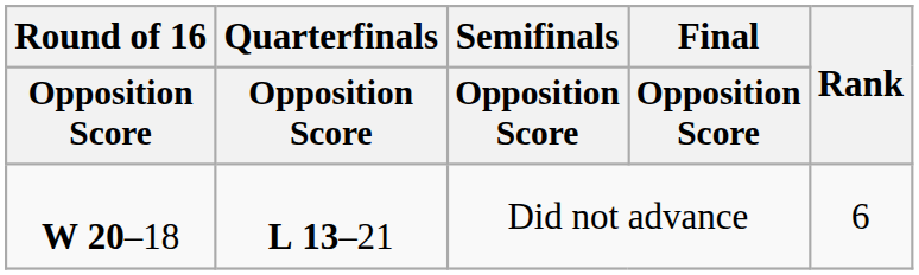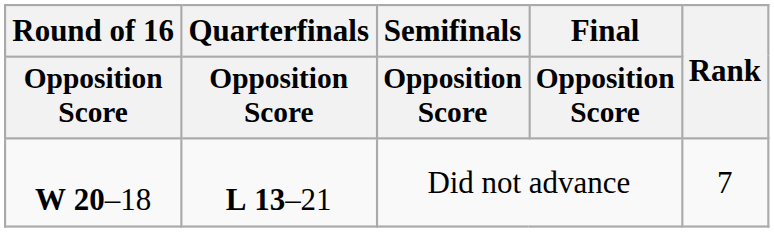 <table class=wikitable style="font-size:90%">
 <tr>
 <th>Round of 16</th>
 <th>Quarterfinals</th>
 <th>Semifinals</th>
 <th>Final</th>
 <th rowspan=2>Rank</th>
 </tr>
 <tr style="font-size:95%">
 <th>Opposition<br>Score</th>
 <th>Opposition<br>Score</th>
 <th>Opposition<br>Score</th>
 <th>Opposition<br>Score</th>
 </tr>
 <tr align=center>
 <td><br><strong>W</strong>  <strong>20</strong>–18</td>
 <td><br><strong>L</strong>  <strong>13</strong>–21</td>
 <td colspan=2>Did not advance</td>
-<td>6</td>
+<td>7</td>
 </tr>
 </table>
